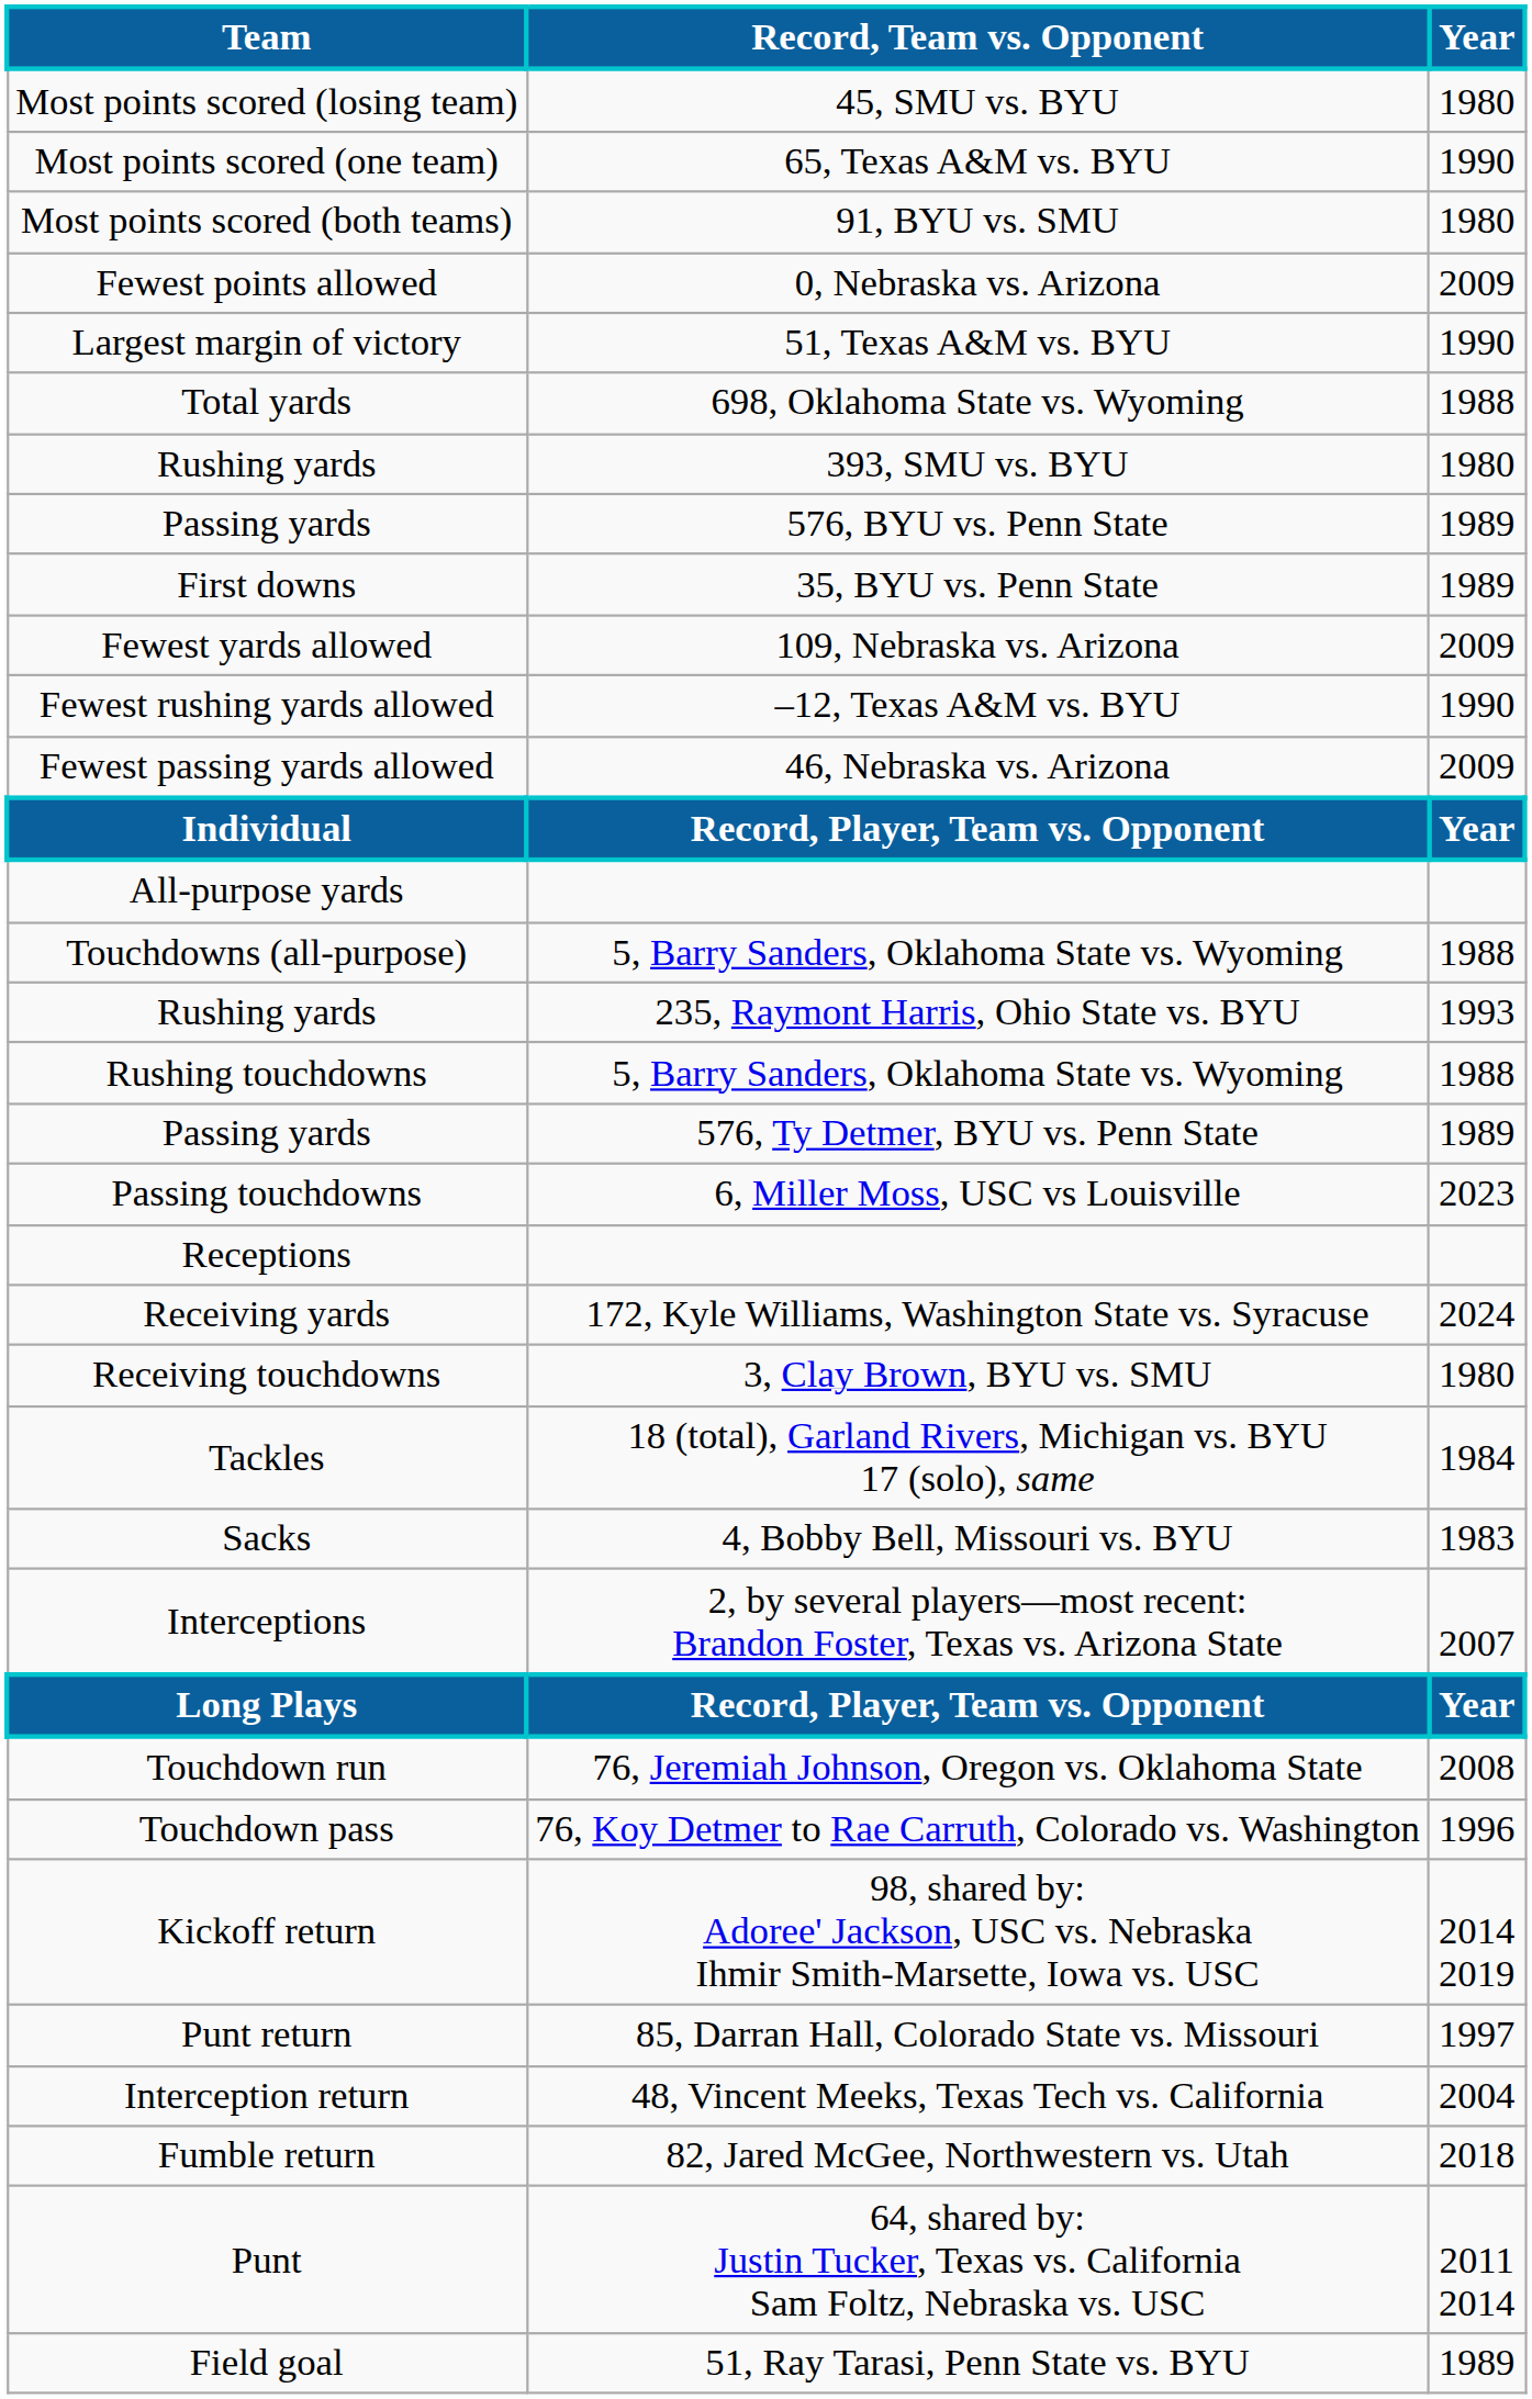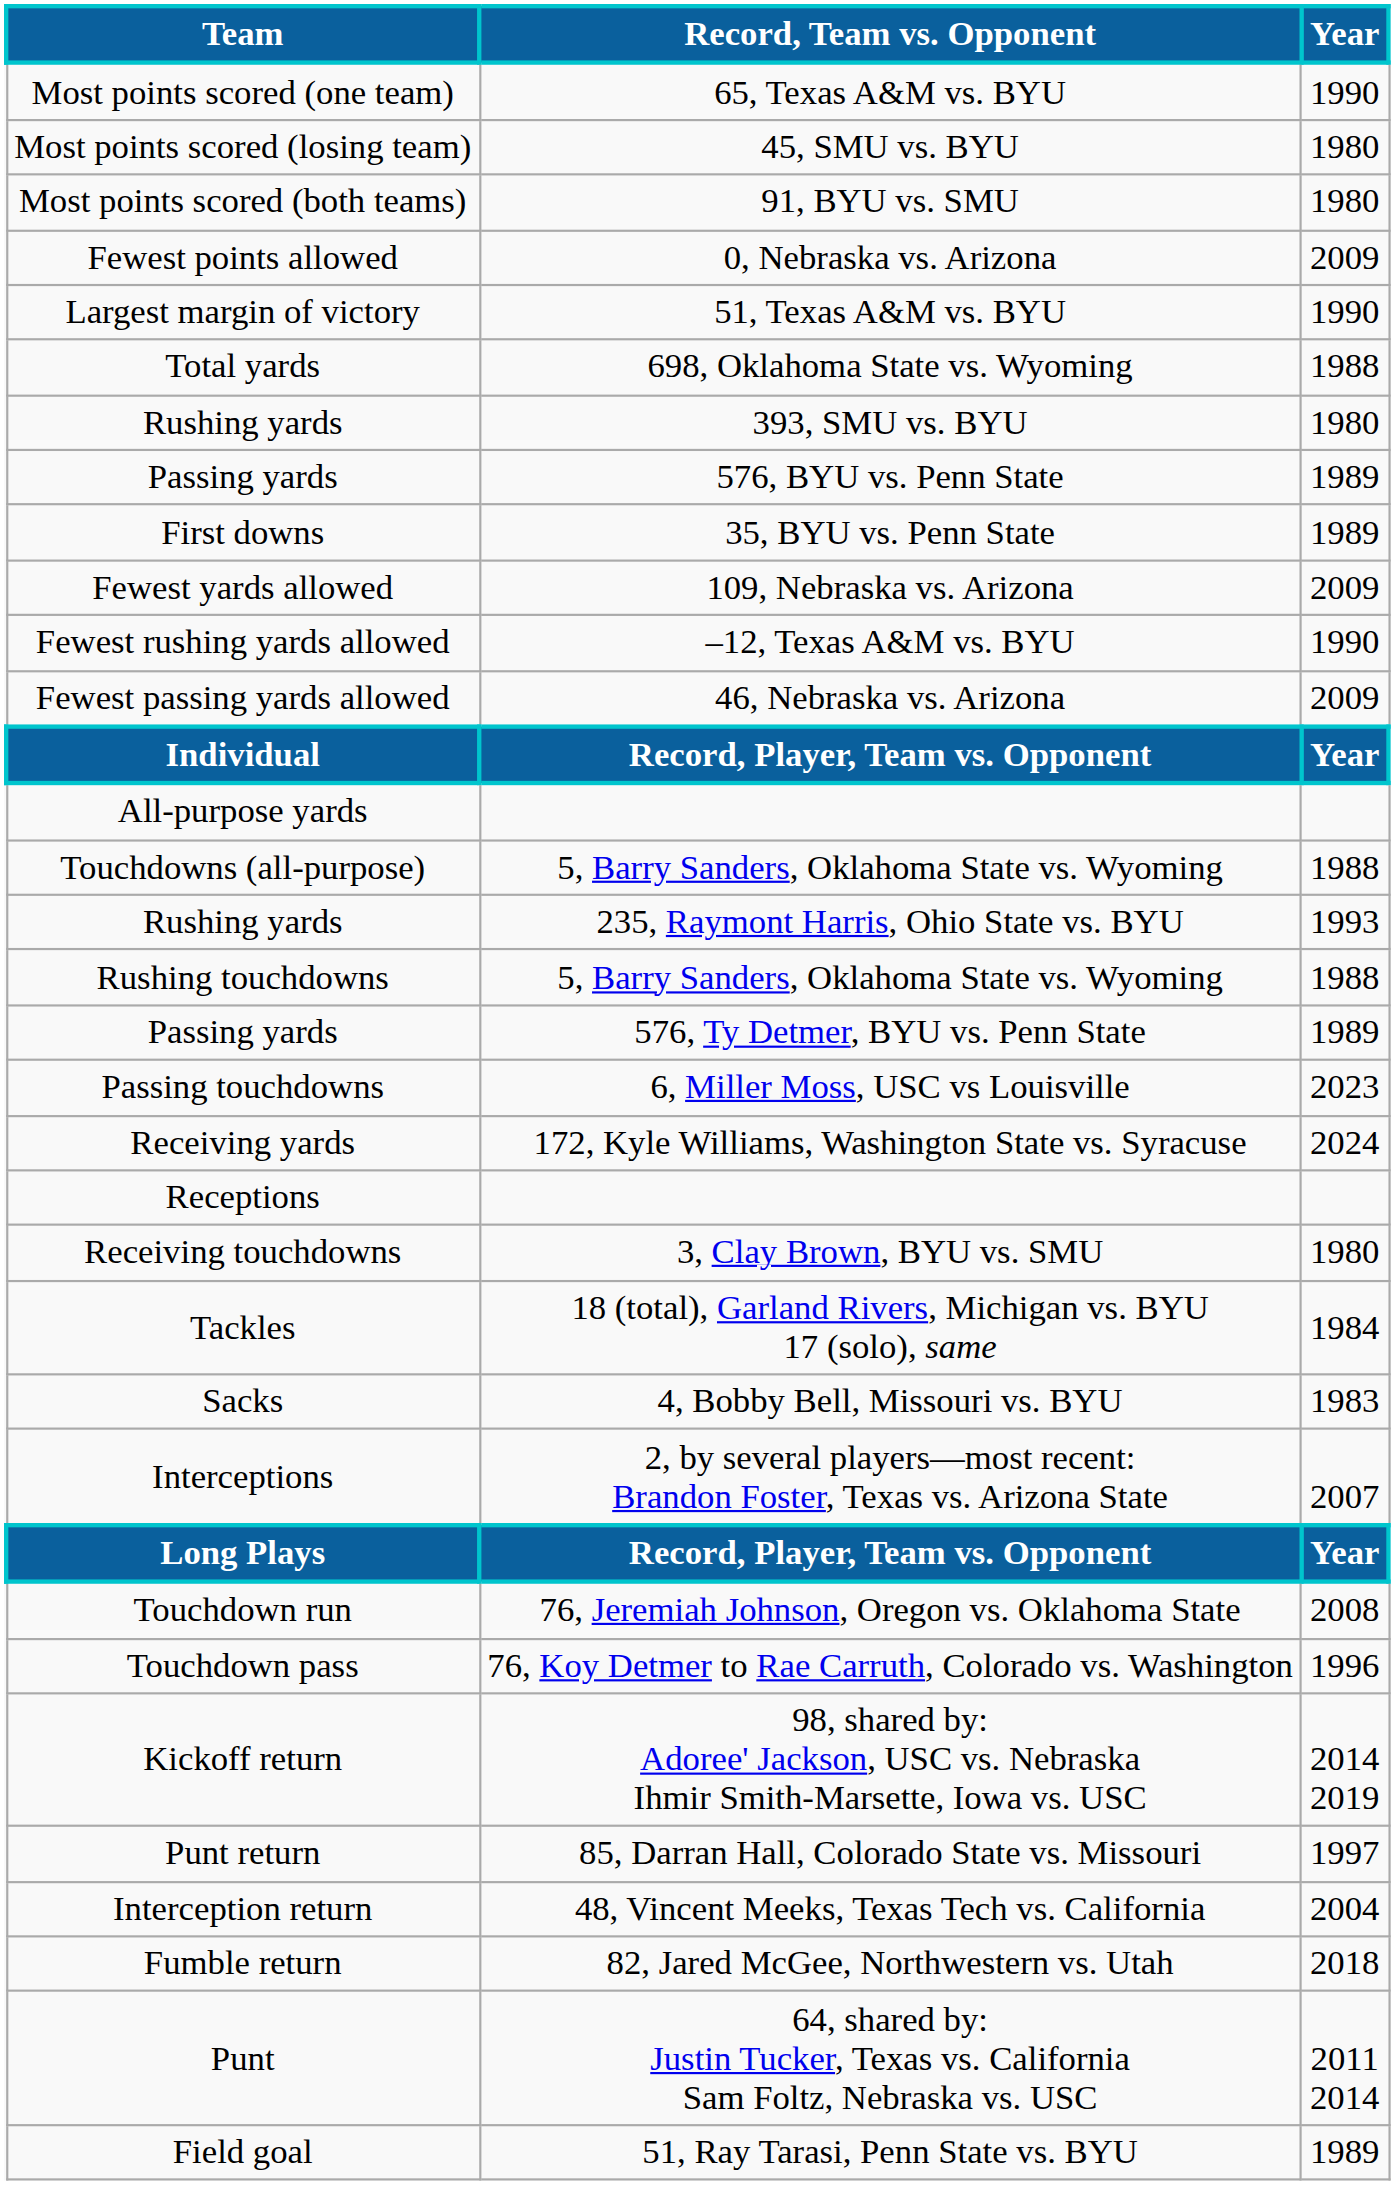 <table class="wikitable" style="text-align:center">
 <tr>
 <th style="background:#0A609D; color:#FFFFFF; border: 2px solid #00C5CD;">Team</th>
 <th style="background:#0A609D; color:#FFFFFF; border: 2px solid #00C5CD;">Record, Team vs. Opponent</th>
 <th style="background:#0A609D; color:#FFFFFF; border: 2px solid #00C5CD;">Year</th>
 </tr>
 <tr>
+<td>Most points scored (one team)</td>
+<td>65, Texas A&M vs. BYU</td>
+<td>1990</td>
+</tr>
+<tr>
 <td>Most points scored (losing team)</td>
 <td>45, SMU vs. BYU</td>
 <td>1980</td>
-</tr>
-<tr>
-<td>Most points scored (one team)</td>
-<td>65, Texas A&M vs. BYU</td>
-<td>1990</td>
 </tr>
 <tr>
 <td>Most points scored (both teams)</td>
 <td>91, BYU vs. SMU</td>
 <td>1980</td>
 </tr>
 <tr>
 <td>Fewest points allowed</td>
 <td>0, Nebraska vs. Arizona</td>
 <td>2009</td>
 </tr>
 <tr>
 <td>Largest margin of victory</td>
 <td>51, Texas A&M vs. BYU</td>
 <td>1990</td>
 </tr>
 <tr>
 <td>Total yards</td>
 <td>698, Oklahoma State vs. Wyoming</td>
 <td>1988</td>
 </tr>
 <tr>
 <td>Rushing yards</td>
 <td>393, SMU vs. BYU</td>
 <td>1980</td>
 </tr>
 <tr>
 <td>Passing yards</td>
 <td>576, BYU vs. Penn State</td>
 <td>1989</td>
 </tr>
 <tr>
 <td>First downs</td>
 <td>35, BYU vs. Penn State</td>
 <td>1989</td>
 </tr>
 <tr>
 <td>Fewest yards allowed</td>
 <td>109, Nebraska vs. Arizona</td>
 <td>2009</td>
 </tr>
 <tr>
 <td>Fewest rushing yards allowed</td>
 <td>–12, Texas A&M vs. BYU</td>
 <td>1990</td>
 </tr>
 <tr>
 <td>Fewest passing yards allowed</td>
 <td>46, Nebraska vs. Arizona</td>
 <td>2009</td>
 </tr>
 <tr>
 <th style="background:#0A609D; color:#FFFFFF; border: 2px solid #00C5CD;">Individual</th>
 <th style="background:#0A609D; color:#FFFFFF; border: 2px solid #00C5CD;">Record, Player, Team vs. Opponent</th>
 <th style="background:#0A609D; color:#FFFFFF; border: 2px solid #00C5CD;">Year</th>
 </tr>
 <tr>
 <td>All-purpose yards</td>
 <td></td>
 <td></td>
 </tr>
 <tr>
 <td>Touchdowns (all-purpose)</td>
 <td>5, <a href='#'>Barry Sanders</a>, Oklahoma State vs. Wyoming</td>
 <td>1988</td>
 </tr>
 <tr>
 <td>Rushing yards</td>
 <td>235, <a href='#'>Raymont Harris</a>, Ohio State vs. BYU</td>
 <td>1993</td>
 </tr>
 <tr>
 <td>Rushing touchdowns</td>
 <td>5, <a href='#'>Barry Sanders</a>, Oklahoma State vs. Wyoming</td>
 <td>1988</td>
 </tr>
 <tr>
 <td>Passing yards</td>
 <td>576, <a href='#'>Ty Detmer</a>, BYU vs. Penn State</td>
 <td>1989</td>
 </tr>
 <tr>
 <td>Passing touchdowns</td>
 <td>6, <a href='#'>Miller Moss</a>, USC vs Louisville</td>
 <td>2023</td>
 </tr>
 <tr>
+<td>Receiving yards</td>
+<td>172, Kyle Williams, Washington State vs. Syracuse</td>
+<td>2024</td>
+</tr>
+<tr>
 <td>Receptions</td>
 <td></td>
 <td></td>
-</tr>
-<tr>
-<td>Receiving yards</td>
-<td>172, Kyle Williams, Washington State vs. Syracuse</td>
-<td>2024</td>
 </tr>
 <tr>
 <td>Receiving touchdowns</td>
 <td>3, <a href='#'>Clay Brown</a>, BYU vs. SMU</td>
 <td>1980</td>
 </tr>
 <tr>
 <td>Tackles</td>
 <td>18 (total), <a href='#'>Garland Rivers</a>, Michigan vs. BYU<br>17 (solo), <em>same</em></td>
 <td>1984</td>
 </tr>
 <tr>
 <td>Sacks</td>
 <td>4, Bobby Bell, Missouri vs. BYU</td>
 <td>1983</td>
 </tr>
 <tr>
 <td>Interceptions</td>
 <td>2, by several players—most recent:<br><a href='#'>Brandon Foster</a>, Texas vs. Arizona State</td>
 <td><br>2007</td>
 </tr>
 <tr>
 <th style="background:#0A609D; color:#FFFFFF; border: 2px solid #00C5CD;">Long Plays</th>
 <th style="background:#0A609D; color:#FFFFFF; border: 2px solid #00C5CD;">Record, Player, Team vs. Opponent</th>
 <th style="background:#0A609D; color:#FFFFFF; border: 2px solid #00C5CD;">Year</th>
 </tr>
 <tr>
 <td>Touchdown run</td>
 <td>76, <a href='#'>Jeremiah Johnson</a>, Oregon vs. Oklahoma State</td>
 <td>2008</td>
 </tr>
 <tr>
 <td>Touchdown pass</td>
 <td>76, <a href='#'>Koy Detmer</a> to <a href='#'>Rae Carruth</a>, Colorado vs. Washington</td>
 <td>1996</td>
 </tr>
 <tr>
 <td>Kickoff return</td>
 <td>98, shared by:<br><a href='#'>Adoree' Jackson</a>, USC vs. Nebraska<br>Ihmir Smith-Marsette, Iowa vs. USC</td>
 <td><br>2014<br>2019</td>
 </tr>
 <tr>
 <td>Punt return</td>
 <td>85, Darran Hall, Colorado State vs. Missouri</td>
 <td>1997</td>
 </tr>
 <tr>
 <td>Interception return</td>
 <td>48, Vincent Meeks, Texas Tech vs. California</td>
 <td>2004</td>
 </tr>
 <tr>
 <td>Fumble return</td>
 <td>82, Jared McGee, Northwestern vs. Utah</td>
 <td>2018</td>
 </tr>
 <tr>
 <td>Punt</td>
 <td>64, shared by:<br><a href='#'>Justin Tucker</a>, Texas vs. California<br>Sam Foltz, Nebraska vs. USC</td>
 <td><br>2011<br>2014</td>
 </tr>
 <tr>
 <td>Field goal</td>
 <td>51, Ray Tarasi, Penn State vs. BYU</td>
 <td>1989</td>
 </tr>
 </table>
